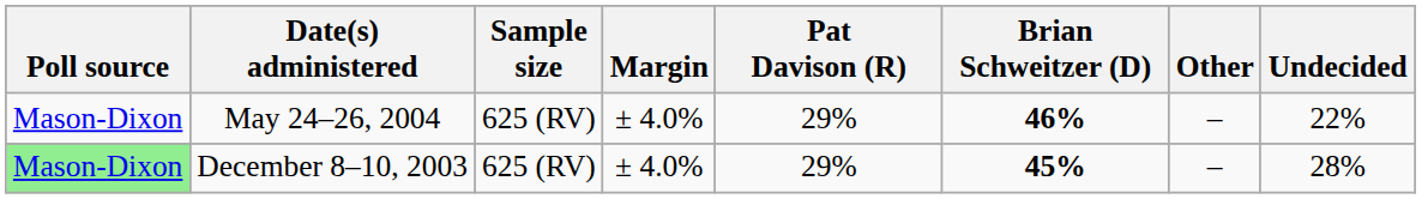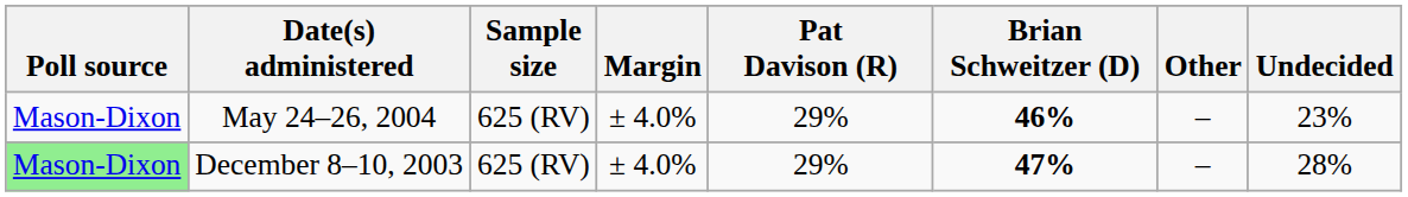 <table class="wikitable" style="font-size:90%;text-align:center;">
 <tr valign=bottom>
 <th>Poll source</th>
 <th>Date(s)<br>administered</th>
 <th>Sample<br>size</th>
 <th>Margin<br></th>
 <th style="width:100px;">Pat<br>Davison (R)</th>
 <th style="width:100px;">Brian<br>Schweitzer (D)</th>
 <th>Other</th>
 <th>Undecided</th>
 </tr>
 <tr>
 <td style="text-align:left;"><a href='#'>Mason-Dixon</a></td>
 <td>May 24–26, 2004</td>
 <td>625 (RV)</td>
 <td>± 4.0%</td>
 <td>29%</td>
 <td><strong>46%</strong></td>
 <td>–</td>
-<td>22%</td>
+<td>23%</td>
 </tr>
 <tr>
 <td style="background: lightgreen; text-align:left;"><a href='#'>Mason-Dixon</a></td>
 <td>December 8–10, 2003</td>
 <td>625 (RV)</td>
 <td>± 4.0%</td>
 <td>29%</td>
-<td><strong>45%</strong></td>
+<td><strong>47%</strong></td>
 <td>–</td>
 <td>28%</td>
 </tr>
 </table>
